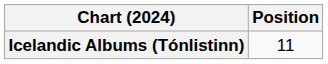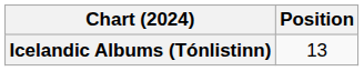 <table class="wikitable plainrowheaders" style="text-align:center;">
 <tr>
 <th>Chart (2024)</th>
 <th>Position</th>
 </tr>
 <tr>
 <th scope="row">Icelandic Albums (Tónlistinn)</th>
-<td>11</td>
+<td>13</td>
 </tr>
 </table>
